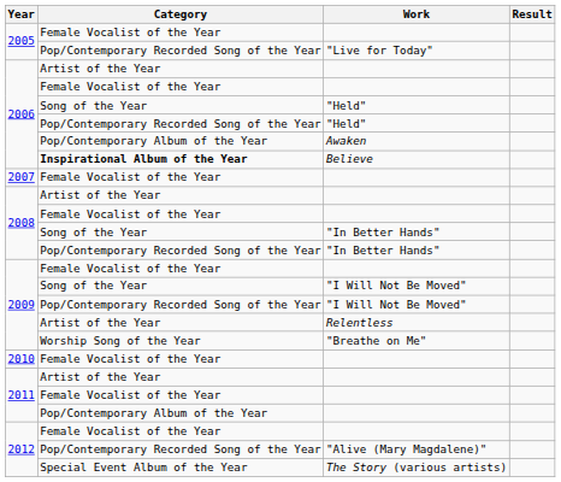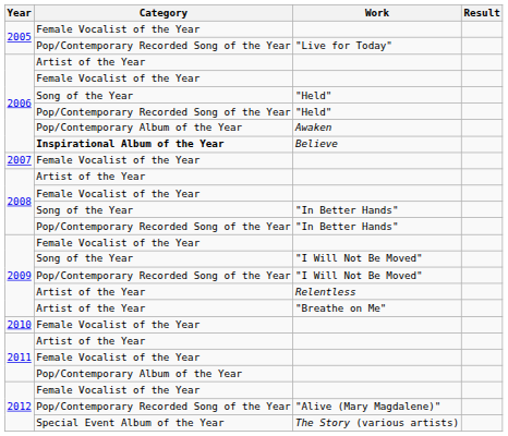 <table class="wikitable">
 <tr>
 <th>Year</th>
 <th>Category</th>
 <th>Work</th>
 <th>Result</th>
 </tr>
 <tr>
 <td rowspan="2"><a href='#'>2005</a></td>
 <td>Female Vocalist of the Year</td>
 <td></td>
 <td></td>
 </tr>
 <tr>
 <td>Pop/Contemporary Recorded Song of the Year</td>
 <td>"Live for Today"</td>
 <td></td>
 </tr>
 <tr>
 <td rowspan="6"><a href='#'>2006</a></td>
 <td>Artist of the Year</td>
 <td></td>
 <td></td>
 </tr>
 <tr>
 <td>Female Vocalist of the Year</td>
 <td></td>
 <td></td>
 </tr>
 <tr>
 <td>Song of the Year</td>
 <td>"Held"</td>
 <td></td>
 </tr>
 <tr>
 <td>Pop/Contemporary Recorded Song of the Year</td>
 <td>"Held"</td>
 <td></td>
 </tr>
 <tr>
 <td>Pop/Contemporary Album of the Year</td>
 <td><em>Awaken</em></td>
 <td></td>
 </tr>
 <tr>
 <td><strong>Inspirational Album of the Year</strong></td>
 <td><em>Believe</em></td>
 <td></td>
 </tr>
 <tr>
 <td><a href='#'>2007</a></td>
 <td>Female Vocalist of the Year</td>
 <td></td>
 <td></td>
 </tr>
 <tr>
 <td rowspan="4"><a href='#'>2008</a></td>
 <td>Artist of the Year</td>
 <td></td>
 <td></td>
 </tr>
 <tr>
 <td>Female Vocalist of the Year</td>
 <td></td>
 <td></td>
 </tr>
 <tr>
 <td>Song of the Year</td>
 <td>"In Better Hands"</td>
 <td></td>
 </tr>
 <tr>
 <td>Pop/Contemporary Recorded Song of the Year</td>
 <td>"In Better Hands"</td>
 <td></td>
 </tr>
 <tr>
 <td rowspan="5"><a href='#'>2009</a></td>
 <td>Female Vocalist of the Year</td>
 <td></td>
 <td></td>
 </tr>
 <tr>
 <td>Song of the Year</td>
 <td>"I Will Not Be Moved"</td>
 <td></td>
 </tr>
 <tr>
 <td>Pop/Contemporary Recorded Song of the Year</td>
 <td>"I Will Not Be Moved"</td>
 <td></td>
 </tr>
 <tr>
 <td>Artist of the Year</td>
 <td><em>Relentless</em></td>
 <td></td>
 </tr>
 <tr>
-<td>Worship Song of the Year</td>
+<td>Artist of the Year</td>
 <td>"Breathe on Me"</td>
 <td></td>
 </tr>
 <tr>
 <td><a href='#'>2010</a></td>
 <td>Female Vocalist of the Year</td>
 <td></td>
 <td></td>
 </tr>
 <tr>
 <td rowspan="3"><a href='#'>2011</a></td>
 <td>Artist of the Year</td>
 <td></td>
 <td></td>
 </tr>
 <tr>
 <td>Female Vocalist of the Year</td>
 <td></td>
 <td></td>
 </tr>
 <tr>
 <td>Pop/Contemporary Album of the Year</td>
 <td></td>
 <td></td>
 </tr>
 <tr>
 <td rowspan="3"><a href='#'>2012</a></td>
 <td>Female Vocalist of the Year</td>
 <td></td>
 <td></td>
 </tr>
 <tr>
 <td>Pop/Contemporary Recorded Song of the Year</td>
 <td>"Alive (Mary Magdalene)"</td>
 <td></td>
 </tr>
 <tr>
 <td>Special Event Album of the Year</td>
 <td><em>The Story</em> (various artists)</td>
 <td></td>
 </tr>
 </table>
